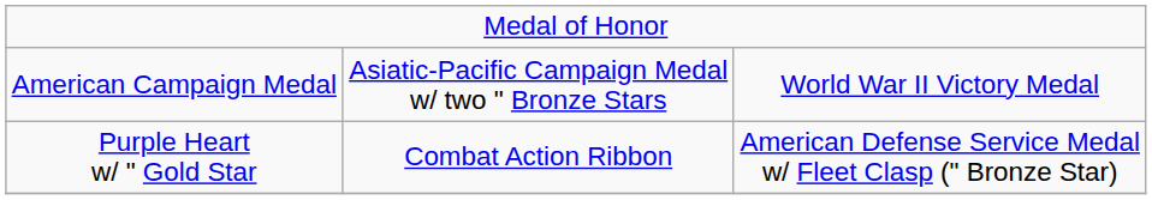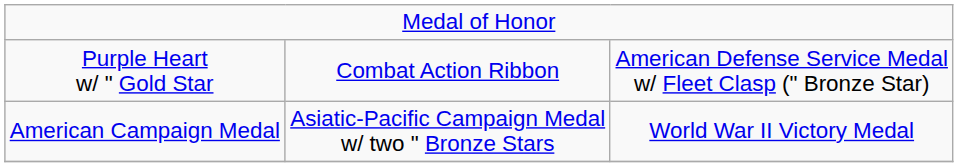 <table class="wikitable" style="margin:1em auto; text-align:center;">
 <tr>
 <td colspan="3"><a href='#'>Medal of Honor</a></td>
+</tr>
+<tr>
+<td><a href='#'>Purple Heart</a><br>w/ " <a href='#'>Gold Star</a></td>
+<td><a href='#'>Combat Action Ribbon</a></td>
+<td><a href='#'>American Defense Service Medal</a><br>w/ <a href='#'>Fleet Clasp</a> (" Bronze Star)</td>
 </tr>
 <tr>
 <td><a href='#'>American Campaign Medal</a></td>
 <td><a href='#'>Asiatic-Pacific Campaign Medal</a><br>w/ two " <a href='#'>Bronze Stars</a></td>
 <td><a href='#'>World War II Victory Medal</a></td>
 </tr>
 <tr>
-<td><a href='#'>Purple Heart</a><br>w/ " <a href='#'>Gold Star</a></td>
-<td><a href='#'>Combat Action Ribbon</a></td>
-<td><a href='#'>American Defense Service Medal</a><br>w/ <a href='#'>Fleet Clasp</a> (" Bronze Star)</td>
-</tr>
-<tr>
 </tr>
 </table>
